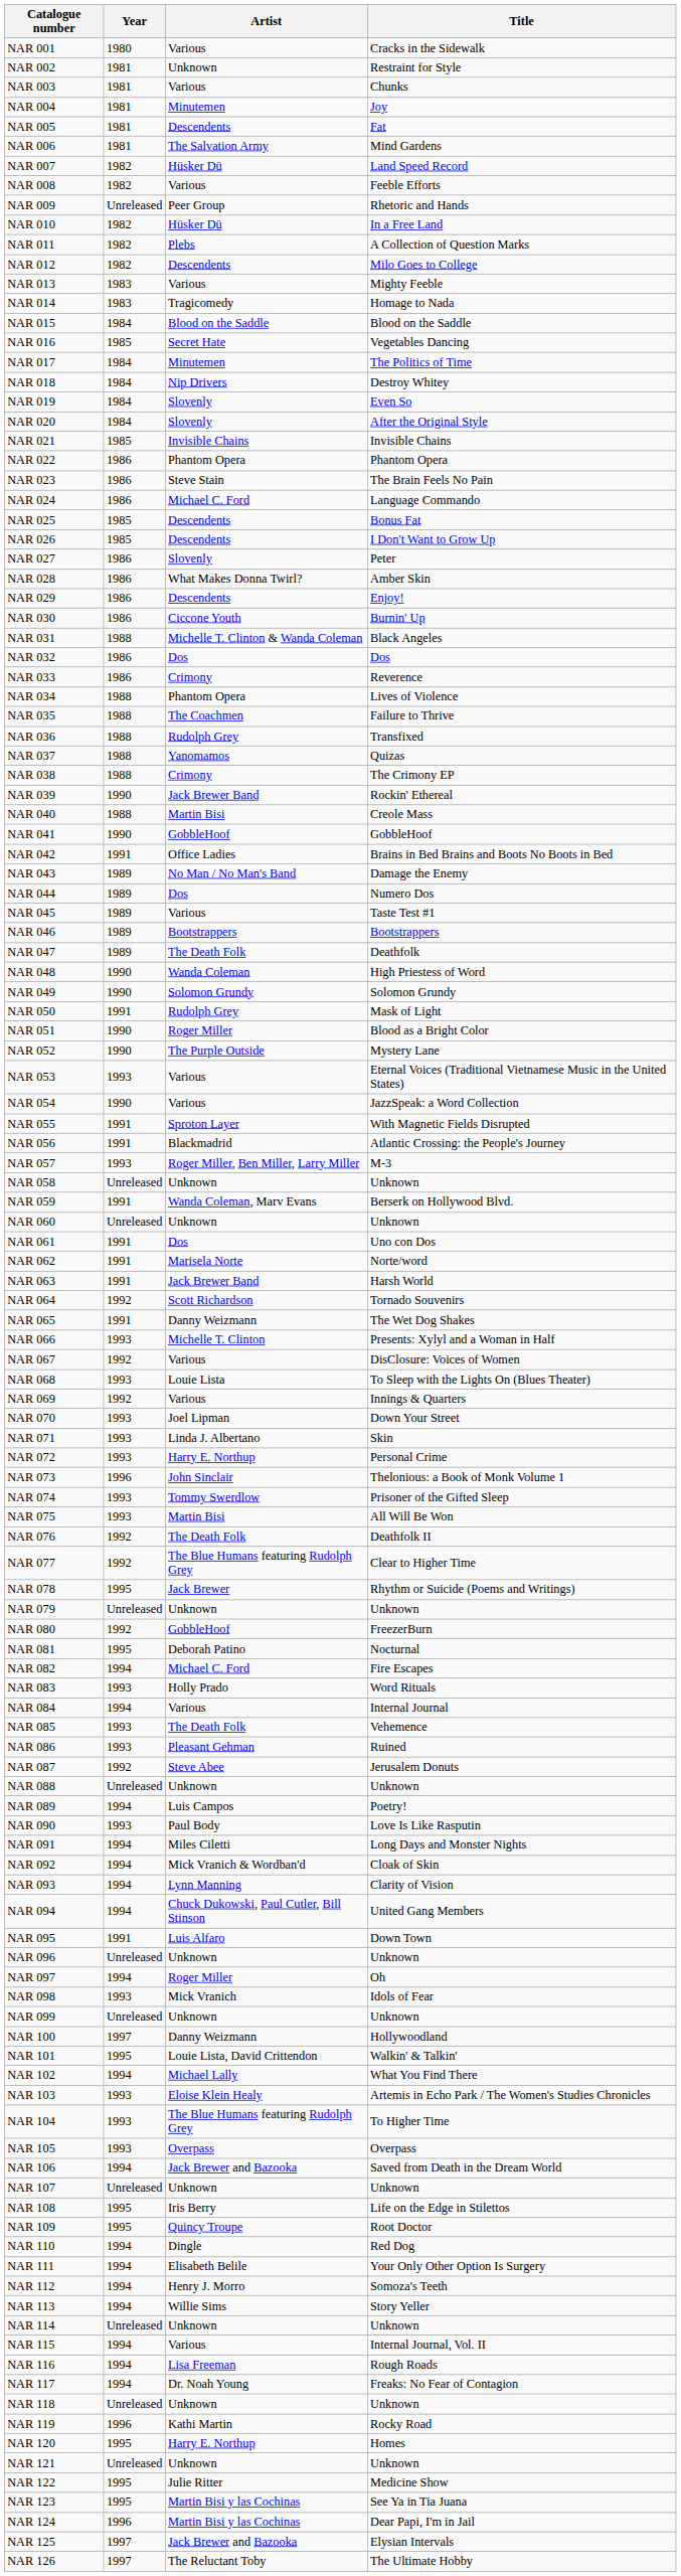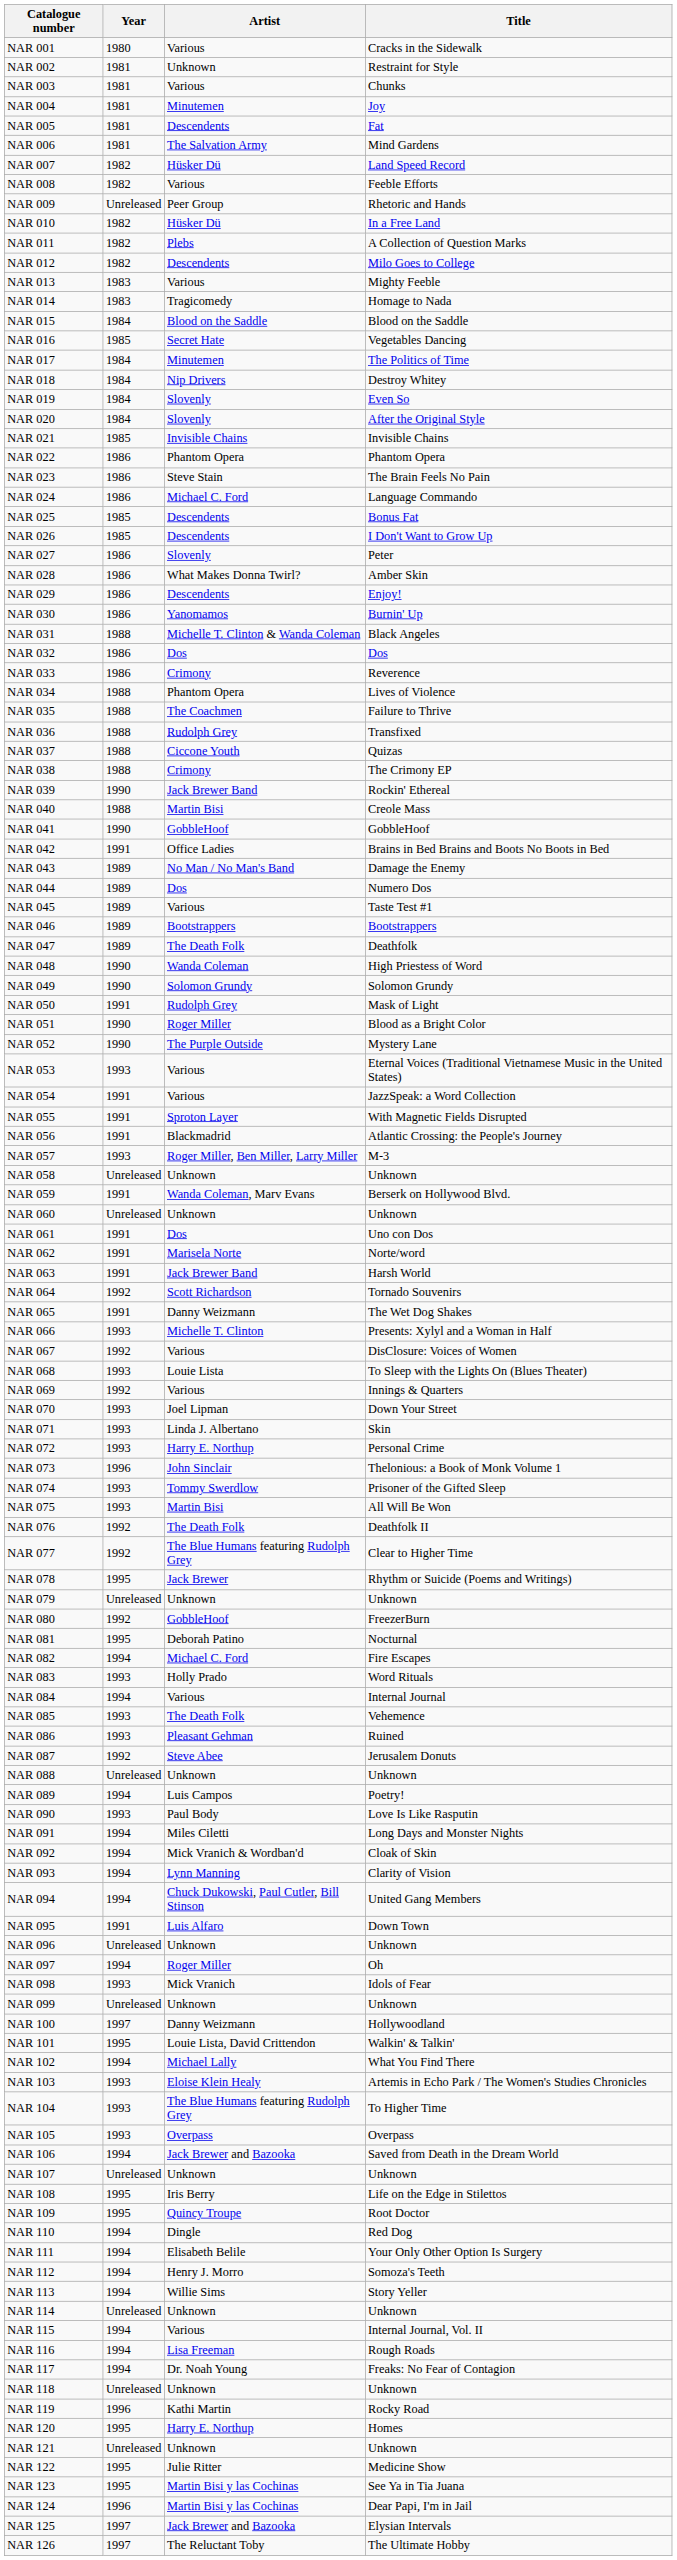 <table class="wikitable sortable" style="margin-bottom: 10px;">
 <tr>
 <th>Catalogue number</th>
 <th>Year</th>
 <th>Artist</th>
 <th class="unsortable">Title</th>
 </tr>
 <tr>
 <td>NAR 001</td>
 <td>1980</td>
 <td>Various</td>
 <td>Cracks in the Sidewalk</td>
 </tr>
 <tr>
 <td>NAR 002</td>
 <td>1981</td>
 <td>Unknown</td>
 <td>Restraint for Style</td>
 </tr>
 <tr>
 <td>NAR 003</td>
 <td>1981</td>
 <td>Various</td>
 <td>Chunks</td>
 </tr>
 <tr>
 <td>NAR 004</td>
 <td>1981</td>
 <td><a href='#'>Minutemen</a></td>
 <td><a href='#'>Joy</a></td>
 </tr>
 <tr>
 <td>NAR 005</td>
 <td>1981</td>
 <td><a href='#'>Descendents</a></td>
 <td><a href='#'>Fat</a></td>
 </tr>
 <tr>
 <td>NAR 006</td>
 <td>1981</td>
 <td><a href='#'>The Salvation Army</a></td>
 <td>Mind Gardens</td>
 </tr>
 <tr>
 <td>NAR 007</td>
 <td>1982</td>
 <td><a href='#'>Hüsker Dü</a></td>
 <td><a href='#'>Land Speed Record</a></td>
 </tr>
 <tr>
 <td>NAR 008</td>
 <td>1982</td>
 <td>Various</td>
 <td>Feeble Efforts</td>
 </tr>
 <tr>
 <td>NAR 009</td>
 <td>Unreleased</td>
 <td>Peer Group</td>
 <td>Rhetoric and Hands</td>
 </tr>
 <tr>
 <td>NAR 010</td>
 <td>1982</td>
 <td><a href='#'>Hüsker Dü</a></td>
 <td><a href='#'>In a Free Land</a></td>
 </tr>
 <tr>
 <td>NAR 011</td>
 <td>1982</td>
 <td><a href='#'>Plebs</a></td>
 <td>A Collection of Question Marks</td>
 </tr>
 <tr>
 <td>NAR 012</td>
 <td>1982</td>
 <td><a href='#'>Descendents</a></td>
 <td><a href='#'>Milo Goes to College</a></td>
 </tr>
 <tr>
 <td>NAR 013</td>
 <td>1983</td>
 <td>Various</td>
 <td>Mighty Feeble</td>
 </tr>
 <tr>
 <td>NAR 014</td>
 <td>1983</td>
 <td>Tragicomedy</td>
 <td>Homage to Nada</td>
 </tr>
 <tr>
 <td>NAR 015</td>
 <td>1984</td>
 <td><a href='#'>Blood on the Saddle</a></td>
 <td>Blood on the Saddle</td>
 </tr>
 <tr>
 <td>NAR 016</td>
 <td>1985</td>
 <td><a href='#'>Secret Hate</a></td>
 <td>Vegetables Dancing</td>
 </tr>
 <tr>
 <td>NAR 017</td>
 <td>1984</td>
 <td><a href='#'>Minutemen</a></td>
 <td><a href='#'>The Politics of Time</a></td>
 </tr>
 <tr>
 <td>NAR 018</td>
 <td>1984</td>
 <td><a href='#'>Nip Drivers</a></td>
 <td>Destroy Whitey</td>
 </tr>
 <tr>
 <td>NAR 019</td>
 <td>1984</td>
 <td><a href='#'>Slovenly</a></td>
 <td><a href='#'>Even So</a></td>
 </tr>
 <tr>
 <td>NAR 020</td>
 <td>1984</td>
 <td><a href='#'>Slovenly</a></td>
 <td><a href='#'>After the Original Style</a></td>
 </tr>
 <tr>
 <td>NAR 021</td>
 <td>1985</td>
 <td><a href='#'>Invisible Chains</a></td>
 <td>Invisible Chains</td>
 </tr>
 <tr>
 <td>NAR 022</td>
 <td>1986</td>
 <td>Phantom Opera</td>
 <td>Phantom Opera</td>
 </tr>
 <tr>
 <td>NAR 023</td>
 <td>1986</td>
 <td>Steve Stain</td>
 <td>The Brain Feels No Pain</td>
 </tr>
 <tr>
 <td>NAR 024</td>
 <td>1986</td>
 <td><a href='#'>Michael C. Ford</a></td>
 <td>Language Commando</td>
 </tr>
 <tr>
 <td>NAR 025</td>
 <td>1985</td>
 <td><a href='#'>Descendents</a></td>
 <td><a href='#'>Bonus Fat</a></td>
 </tr>
 <tr>
 <td>NAR 026</td>
 <td>1985</td>
 <td><a href='#'>Descendents</a></td>
 <td><a href='#'>I Don't Want to Grow Up</a></td>
 </tr>
 <tr>
 <td>NAR 027</td>
 <td>1986</td>
 <td><a href='#'>Slovenly</a></td>
 <td>Peter</td>
 </tr>
 <tr>
 <td>NAR 028</td>
 <td>1986</td>
 <td>What Makes Donna Twirl?</td>
 <td>Amber Skin</td>
 </tr>
 <tr>
 <td>NAR 029</td>
 <td>1986</td>
 <td><a href='#'>Descendents</a></td>
 <td><a href='#'>Enjoy!</a></td>
 </tr>
 <tr>
 <td>NAR 030</td>
 <td>1986</td>
-<td><a href='#'>Ciccone Youth</a></td>
+<td><a href='#'>Yanomamos</a></td>
 <td><a href='#'>Burnin' Up</a></td>
 </tr>
 <tr>
 <td>NAR 031</td>
 <td>1988</td>
 <td><a href='#'>Michelle T. Clinton</a> & <a href='#'>Wanda Coleman</a></td>
 <td>Black Angeles</td>
 </tr>
 <tr>
 <td>NAR 032</td>
 <td>1986</td>
 <td><a href='#'>Dos</a></td>
 <td><a href='#'>Dos</a></td>
 </tr>
 <tr>
 <td>NAR 033</td>
 <td>1986</td>
 <td><a href='#'>Crimony</a></td>
 <td>Reverence</td>
 </tr>
 <tr>
 <td>NAR 034</td>
 <td>1988</td>
 <td>Phantom Opera</td>
 <td>Lives of Violence</td>
 </tr>
 <tr>
 <td>NAR 035</td>
 <td>1988</td>
 <td><a href='#'>The Coachmen</a></td>
 <td>Failure to Thrive</td>
 </tr>
 <tr>
 <td>NAR 036</td>
 <td>1988</td>
 <td><a href='#'>Rudolph Grey</a></td>
 <td>Transfixed</td>
 </tr>
 <tr>
 <td>NAR 037</td>
 <td>1988</td>
-<td><a href='#'>Yanomamos</a></td>
+<td><a href='#'>Ciccone Youth</a></td>
 <td>Quizas</td>
 </tr>
 <tr>
 <td>NAR 038</td>
 <td>1988</td>
 <td><a href='#'>Crimony</a></td>
 <td>The Crimony EP</td>
 </tr>
 <tr>
 <td>NAR 039</td>
 <td>1990</td>
 <td><a href='#'>Jack Brewer Band</a></td>
 <td>Rockin' Ethereal</td>
 </tr>
 <tr>
 <td>NAR 040</td>
 <td>1988</td>
 <td><a href='#'>Martin Bisi</a></td>
 <td>Creole Mass</td>
 </tr>
 <tr>
 <td>NAR 041</td>
 <td>1990</td>
 <td><a href='#'>GobbleHoof</a></td>
 <td>GobbleHoof</td>
 </tr>
 <tr>
 <td>NAR 042</td>
 <td>1991</td>
 <td>Office Ladies</td>
 <td>Brains in Bed Brains and Boots No Boots in Bed</td>
 </tr>
 <tr>
 <td>NAR 043</td>
 <td>1989</td>
 <td><a href='#'>No Man / No Man's Band</a></td>
 <td>Damage the Enemy</td>
 </tr>
 <tr>
 <td>NAR 044</td>
 <td>1989</td>
 <td><a href='#'>Dos</a></td>
 <td>Numero Dos</td>
 </tr>
 <tr>
 <td>NAR 045</td>
 <td>1989</td>
 <td>Various</td>
 <td>Taste Test #1</td>
 </tr>
 <tr>
 <td>NAR 046</td>
 <td>1989</td>
 <td><a href='#'>Bootstrappers</a></td>
 <td><a href='#'>Bootstrappers</a></td>
 </tr>
 <tr>
 <td>NAR 047</td>
 <td>1989</td>
 <td><a href='#'>The Death Folk</a></td>
 <td>Deathfolk</td>
 </tr>
 <tr>
 <td>NAR 048</td>
 <td>1990</td>
 <td><a href='#'>Wanda Coleman</a></td>
 <td>High Priestess of Word</td>
 </tr>
 <tr>
 <td>NAR 049</td>
 <td>1990</td>
 <td><a href='#'>Solomon Grundy</a></td>
 <td>Solomon Grundy</td>
 </tr>
 <tr>
 <td>NAR 050</td>
 <td>1991</td>
 <td><a href='#'>Rudolph Grey</a></td>
 <td>Mask of Light</td>
 </tr>
 <tr>
 <td>NAR 051</td>
 <td>1990</td>
 <td><a href='#'>Roger Miller</a></td>
 <td>Blood as a Bright Color</td>
 </tr>
 <tr>
 <td>NAR 052</td>
 <td>1990</td>
 <td><a href='#'>The Purple Outside</a></td>
 <td>Mystery Lane</td>
 </tr>
 <tr>
 <td>NAR 053</td>
 <td>1993</td>
 <td>Various</td>
 <td>Eternal Voices (Traditional Vietnamese Music in the United States)</td>
 </tr>
 <tr>
 <td>NAR 054</td>
-<td>1990</td>
+<td>1991</td>
 <td>Various</td>
 <td>JazzSpeak: a Word Collection</td>
 </tr>
 <tr>
 <td>NAR 055</td>
 <td>1991</td>
 <td><a href='#'>Sproton Layer</a></td>
 <td>With Magnetic Fields Disrupted</td>
 </tr>
 <tr>
 <td>NAR 056</td>
 <td>1991</td>
 <td>Blackmadrid</td>
 <td>Atlantic Crossing: the People's Journey</td>
 </tr>
 <tr>
 <td>NAR 057</td>
 <td>1993</td>
 <td><a href='#'>Roger Miller</a>, <a href='#'>Ben Miller</a>, <a href='#'>Larry Miller</a></td>
 <td>M-3</td>
 </tr>
 <tr>
 <td>NAR 058</td>
 <td>Unreleased</td>
 <td>Unknown</td>
 <td>Unknown</td>
 </tr>
 <tr>
 <td>NAR 059</td>
 <td>1991</td>
 <td><a href='#'>Wanda Coleman</a>, Marv Evans</td>
 <td>Berserk on Hollywood Blvd.</td>
 </tr>
 <tr>
 <td>NAR 060</td>
 <td>Unreleased</td>
 <td>Unknown</td>
 <td>Unknown</td>
 </tr>
 <tr>
 <td>NAR 061</td>
 <td>1991</td>
 <td><a href='#'>Dos</a></td>
 <td>Uno con Dos</td>
 </tr>
 <tr>
 <td>NAR 062</td>
 <td>1991</td>
 <td><a href='#'>Marisela Norte</a></td>
 <td>Norte/word</td>
 </tr>
 <tr>
 <td>NAR 063</td>
 <td>1991</td>
 <td><a href='#'>Jack Brewer Band</a></td>
 <td>Harsh World</td>
 </tr>
 <tr>
 <td>NAR 064</td>
 <td>1992</td>
 <td><a href='#'>Scott Richardson</a></td>
 <td>Tornado Souvenirs</td>
 </tr>
 <tr>
 <td>NAR 065</td>
 <td>1991</td>
 <td>Danny Weizmann</td>
 <td>The Wet Dog Shakes</td>
 </tr>
 <tr>
 <td>NAR 066</td>
 <td>1993</td>
 <td><a href='#'>Michelle T. Clinton</a></td>
 <td>Presents: Xylyl and a Woman in Half</td>
 </tr>
 <tr>
 <td>NAR 067</td>
 <td>1992</td>
 <td>Various</td>
 <td>DisClosure: Voices of Women</td>
 </tr>
 <tr>
 <td>NAR 068</td>
 <td>1993</td>
 <td>Louie Lista</td>
 <td>To Sleep with the Lights On (Blues Theater)</td>
 </tr>
 <tr>
 <td>NAR 069</td>
 <td>1992</td>
 <td>Various</td>
 <td>Innings & Quarters</td>
 </tr>
 <tr>
 <td>NAR 070</td>
 <td>1993</td>
 <td>Joel Lipman</td>
 <td>Down Your Street</td>
 </tr>
 <tr>
 <td>NAR 071</td>
 <td>1993</td>
 <td>Linda J. Albertano</td>
 <td>Skin</td>
 </tr>
 <tr>
 <td>NAR 072</td>
 <td>1993</td>
 <td><a href='#'>Harry E. Northup</a></td>
 <td>Personal Crime</td>
 </tr>
 <tr>
 <td>NAR 073</td>
 <td>1996</td>
 <td><a href='#'>John Sinclair</a></td>
 <td>Thelonious: a Book of Monk Volume 1</td>
 </tr>
 <tr>
 <td>NAR 074</td>
 <td>1993</td>
 <td><a href='#'>Tommy Swerdlow</a></td>
 <td>Prisoner of the Gifted Sleep</td>
 </tr>
 <tr>
 <td>NAR 075</td>
 <td>1993</td>
 <td><a href='#'>Martin Bisi</a></td>
 <td>All Will Be Won</td>
 </tr>
 <tr>
 <td>NAR 076</td>
 <td>1992</td>
 <td><a href='#'>The Death Folk</a></td>
 <td>Deathfolk II</td>
 </tr>
 <tr>
 <td>NAR 077</td>
 <td>1992</td>
 <td><a href='#'>The Blue Humans</a> featuring <a href='#'>Rudolph Grey</a></td>
 <td>Clear to Higher Time</td>
 </tr>
 <tr>
 <td>NAR 078</td>
 <td>1995</td>
 <td><a href='#'>Jack Brewer</a></td>
 <td>Rhythm or Suicide (Poems and Writings)</td>
 </tr>
 <tr>
 <td>NAR 079</td>
 <td>Unreleased</td>
 <td>Unknown</td>
 <td>Unknown</td>
 </tr>
 <tr>
 <td>NAR 080</td>
 <td>1992</td>
 <td><a href='#'>GobbleHoof</a></td>
 <td>FreezerBurn</td>
 </tr>
 <tr>
 <td>NAR 081</td>
 <td>1995</td>
 <td>Deborah Patino</td>
 <td>Nocturnal</td>
 </tr>
 <tr>
 <td>NAR 082</td>
 <td>1994</td>
 <td><a href='#'>Michael C. Ford</a></td>
 <td>Fire Escapes</td>
 </tr>
 <tr>
 <td>NAR 083</td>
 <td>1993</td>
 <td>Holly Prado</td>
 <td>Word Rituals</td>
 </tr>
 <tr>
 <td>NAR 084</td>
 <td>1994</td>
 <td>Various</td>
 <td>Internal Journal</td>
 </tr>
 <tr>
 <td>NAR 085</td>
 <td>1993</td>
 <td><a href='#'>The Death Folk</a></td>
 <td>Vehemence</td>
 </tr>
 <tr>
 <td>NAR 086</td>
 <td>1993</td>
 <td><a href='#'>Pleasant Gehman</a></td>
 <td>Ruined</td>
 </tr>
 <tr>
 <td>NAR 087</td>
 <td>1992</td>
 <td><a href='#'>Steve Abee</a></td>
 <td>Jerusalem Donuts</td>
 </tr>
 <tr>
 <td>NAR 088</td>
 <td>Unreleased</td>
 <td>Unknown</td>
 <td>Unknown</td>
 </tr>
 <tr>
 <td>NAR 089</td>
 <td>1994</td>
 <td>Luis Campos</td>
 <td>Poetry!</td>
 </tr>
 <tr>
 <td>NAR 090</td>
 <td>1993</td>
 <td>Paul Body</td>
 <td>Love Is Like Rasputin</td>
 </tr>
 <tr>
 <td>NAR 091</td>
 <td>1994</td>
 <td>Miles Ciletti</td>
 <td>Long Days and Monster Nights</td>
 </tr>
 <tr>
 <td>NAR 092</td>
 <td>1994</td>
 <td>Mick Vranich & Wordban'd</td>
 <td>Cloak of Skin</td>
 </tr>
 <tr>
 <td>NAR 093</td>
 <td>1994</td>
 <td><a href='#'>Lynn Manning</a></td>
 <td>Clarity of Vision</td>
 </tr>
 <tr>
 <td>NAR 094</td>
 <td>1994</td>
 <td><a href='#'>Chuck Dukowski</a>, <a href='#'>Paul Cutler</a>, <a href='#'>Bill Stinson</a></td>
 <td>United Gang Members</td>
 </tr>
 <tr>
 <td>NAR 095</td>
 <td>1991</td>
 <td><a href='#'>Luis Alfaro</a></td>
 <td>Down Town</td>
 </tr>
 <tr>
 <td>NAR 096</td>
 <td>Unreleased</td>
 <td>Unknown</td>
 <td>Unknown</td>
 </tr>
 <tr>
 <td>NAR 097</td>
 <td>1994</td>
 <td><a href='#'>Roger Miller</a></td>
 <td>Oh</td>
 </tr>
 <tr>
 <td>NAR 098</td>
 <td>1993</td>
 <td>Mick Vranich</td>
 <td>Idols of Fear</td>
 </tr>
 <tr>
 <td>NAR 099</td>
 <td>Unreleased</td>
 <td>Unknown</td>
 <td>Unknown</td>
 </tr>
 <tr>
 <td>NAR 100</td>
 <td>1997</td>
 <td>Danny Weizmann</td>
 <td>Hollywoodland</td>
 </tr>
 <tr>
 <td>NAR 101</td>
 <td>1995</td>
 <td>Louie Lista, David Crittendon</td>
 <td>Walkin' & Talkin'</td>
 </tr>
 <tr>
 <td>NAR 102</td>
 <td>1994</td>
 <td><a href='#'>Michael Lally</a></td>
 <td>What You Find There</td>
 </tr>
 <tr>
 <td>NAR 103</td>
 <td>1993</td>
 <td><a href='#'>Eloise Klein Healy</a></td>
 <td>Artemis in Echo Park / The Women's Studies Chronicles</td>
 </tr>
 <tr>
 <td>NAR 104</td>
 <td>1993</td>
 <td><a href='#'>The Blue Humans</a> featuring <a href='#'>Rudolph Grey</a></td>
 <td>To Higher Time</td>
 </tr>
 <tr>
 <td>NAR 105</td>
 <td>1993</td>
 <td><a href='#'>Overpass</a></td>
 <td>Overpass</td>
 </tr>
 <tr>
 <td>NAR 106</td>
 <td>1994</td>
 <td><a href='#'>Jack Brewer</a> and <a href='#'>Bazooka</a></td>
 <td>Saved from Death in the Dream World</td>
 </tr>
 <tr>
 <td>NAR 107</td>
 <td>Unreleased</td>
 <td>Unknown</td>
 <td>Unknown</td>
 </tr>
 <tr>
 <td>NAR 108</td>
 <td>1995</td>
 <td>Iris Berry</td>
 <td>Life on the Edge in Stilettos</td>
 </tr>
 <tr>
 <td>NAR 109</td>
 <td>1995</td>
 <td><a href='#'>Quincy Troupe</a></td>
 <td>Root Doctor</td>
 </tr>
 <tr>
 <td>NAR 110</td>
 <td>1994</td>
 <td>Dingle</td>
 <td>Red Dog</td>
 </tr>
 <tr>
 <td>NAR 111</td>
 <td>1994</td>
 <td>Elisabeth Belile</td>
 <td>Your Only Other Option Is Surgery</td>
 </tr>
 <tr>
 <td>NAR 112</td>
 <td>1994</td>
 <td>Henry J. Morro</td>
 <td>Somoza's Teeth</td>
 </tr>
 <tr>
 <td>NAR 113</td>
 <td>1994</td>
 <td>Willie Sims</td>
 <td>Story Yeller</td>
 </tr>
 <tr>
 <td>NAR 114</td>
 <td>Unreleased</td>
 <td>Unknown</td>
 <td>Unknown</td>
 </tr>
 <tr>
 <td>NAR 115</td>
 <td>1994</td>
 <td>Various</td>
 <td>Internal Journal, Vol. II</td>
 </tr>
 <tr>
 <td>NAR 116</td>
 <td>1994</td>
 <td><a href='#'>Lisa Freeman</a></td>
 <td>Rough Roads</td>
 </tr>
 <tr>
 <td>NAR 117</td>
 <td>1994</td>
 <td>Dr. Noah Young</td>
 <td>Freaks: No Fear of Contagion</td>
 </tr>
 <tr>
 <td>NAR 118</td>
 <td>Unreleased</td>
 <td>Unknown</td>
 <td>Unknown</td>
 </tr>
 <tr>
 <td>NAR 119</td>
 <td>1996</td>
 <td>Kathi Martin</td>
 <td>Rocky Road</td>
 </tr>
 <tr>
 <td>NAR 120</td>
 <td>1995</td>
 <td><a href='#'>Harry E. Northup</a></td>
 <td>Homes</td>
 </tr>
 <tr>
 <td>NAR 121</td>
 <td>Unreleased</td>
 <td>Unknown</td>
 <td>Unknown</td>
 </tr>
 <tr>
 <td>NAR 122</td>
 <td>1995</td>
 <td>Julie Ritter</td>
 <td>Medicine Show</td>
 </tr>
 <tr>
 <td>NAR 123</td>
 <td>1995</td>
 <td><a href='#'>Martin Bisi y las Cochinas</a></td>
 <td>See Ya in Tia Juana</td>
 </tr>
 <tr>
 <td>NAR 124</td>
 <td>1996</td>
 <td><a href='#'>Martin Bisi y las Cochinas</a></td>
 <td>Dear Papi, I'm in Jail</td>
 </tr>
 <tr>
 <td>NAR 125</td>
 <td>1997</td>
 <td><a href='#'>Jack Brewer</a> and <a href='#'>Bazooka</a></td>
 <td>Elysian Intervals</td>
 </tr>
 <tr>
 <td>NAR 126</td>
 <td>1997</td>
 <td>The Reluctant Toby</td>
 <td>The Ultimate Hobby</td>
 </tr>
 </table>
